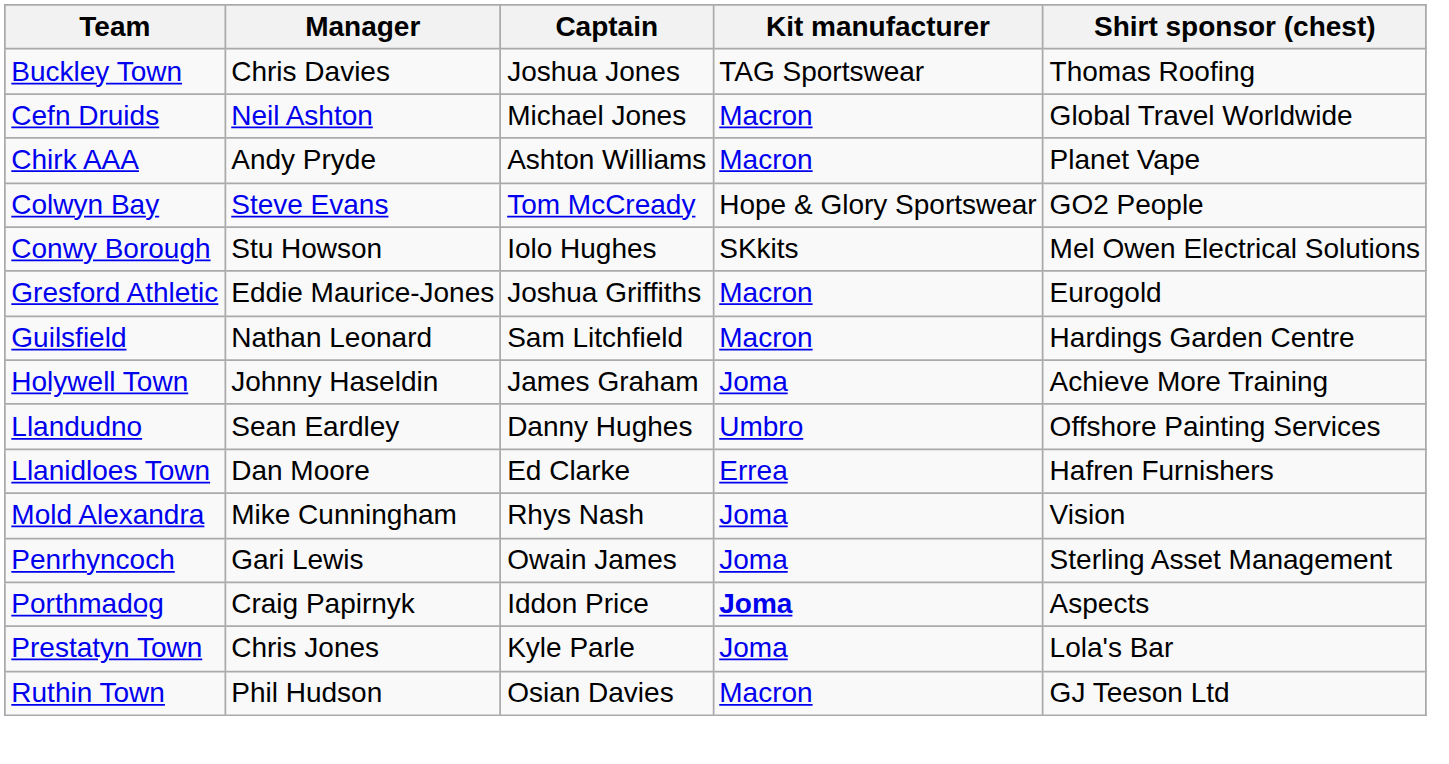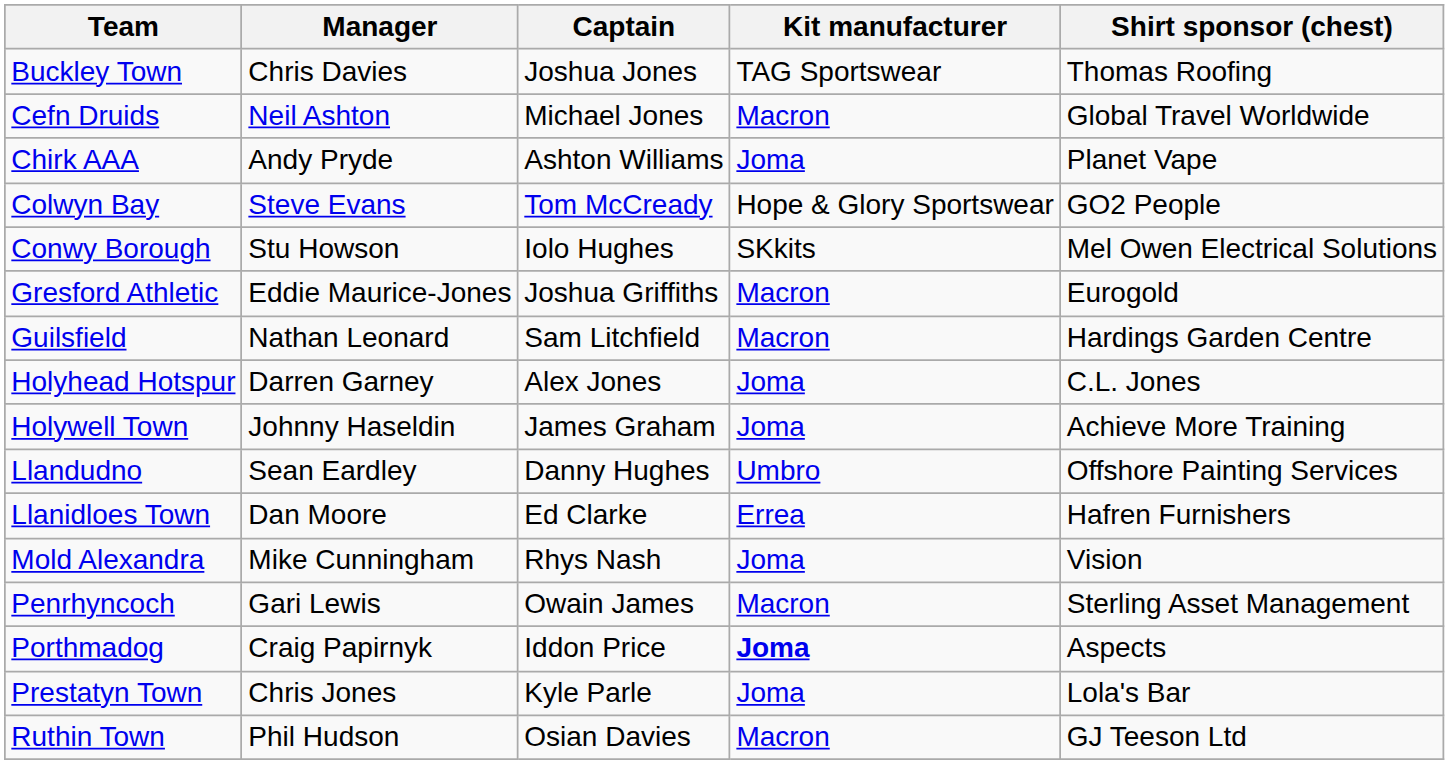 <table class="wikitable sortable" style="text-align:left;">
 <tr>
 <th>Team</th>
 <th>Manager</th>
 <th>Captain</th>
 <th>Kit manufacturer</th>
 <th>Shirt sponsor (chest)</th>
 </tr>
 <tr>
 <td><a href='#'>Buckley Town</a></td>
 <td> Chris Davies</td>
 <td> Joshua Jones</td>
 <td>TAG Sportswear</td>
 <td>Thomas Roofing</td>
 </tr>
 <tr>
 <td><a href='#'>Cefn Druids</a></td>
 <td> <a href='#'>Neil Ashton</a></td>
 <td> Michael Jones</td>
 <td><a href='#'>Macron</a></td>
 <td>Global Travel Worldwide</td>
 </tr>
 <tr>
 <td><a href='#'>Chirk AAA</a></td>
 <td> Andy Pryde</td>
 <td> Ashton Williams</td>
-<td><a href='#'>Macron</a></td>
+<td><a href='#'>Joma</a></td>
 <td>Planet Vape</td>
 </tr>
 <tr>
 <td><a href='#'>Colwyn Bay</a></td>
 <td> <a href='#'>Steve Evans</a></td>
 <td> <a href='#'>Tom McCready</a></td>
 <td>Hope & Glory Sportswear</td>
 <td>GO2 People</td>
 </tr>
 <tr>
 <td><a href='#'>Conwy Borough</a></td>
 <td> Stu Howson</td>
 <td> Iolo Hughes</td>
 <td>SKkits</td>
 <td>Mel Owen Electrical Solutions</td>
 </tr>
 <tr>
 <td><a href='#'>Gresford Athletic</a></td>
 <td> Eddie Maurice-Jones</td>
 <td> Joshua Griffiths</td>
 <td><a href='#'>Macron</a></td>
 <td>Eurogold</td>
 </tr>
 <tr>
 <td><a href='#'>Guilsfield</a></td>
 <td> Nathan Leonard</td>
 <td> Sam Litchfield</td>
 <td><a href='#'>Macron</a></td>
 <td>Hardings Garden Centre</td>
+</tr>
+<tr>
+<td><a href='#'>Holyhead Hotspur</a></td>
+<td> Darren Garney</td>
+<td> Alex Jones</td>
+<td><a href='#'>Joma</a></td>
+<td>C.L. Jones</td>
 </tr>
 <tr>
 <td><a href='#'>Holywell Town</a></td>
 <td> Johnny Haseldin</td>
 <td> James Graham</td>
 <td><a href='#'>Joma</a></td>
 <td>Achieve More Training</td>
 </tr>
 <tr>
 <td><a href='#'>Llandudno</a></td>
 <td> Sean Eardley</td>
 <td> Danny Hughes</td>
 <td><a href='#'>Umbro</a></td>
 <td>Offshore Painting Services</td>
 </tr>
 <tr>
 <td><a href='#'>Llanidloes Town</a></td>
 <td> Dan Moore</td>
 <td> Ed Clarke</td>
 <td><a href='#'>Errea</a></td>
 <td>Hafren Furnishers</td>
 </tr>
 <tr>
 <td><a href='#'>Mold Alexandra</a></td>
 <td> Mike Cunningham</td>
 <td> Rhys Nash</td>
 <td><a href='#'>Joma</a></td>
 <td>Vision</td>
 </tr>
 <tr>
 <td><a href='#'>Penrhyncoch</a></td>
 <td> Gari Lewis</td>
 <td> Owain James</td>
-<td><a href='#'>Joma</a></td>
+<td><a href='#'>Macron</a></td>
 <td>Sterling Asset Management</td>
 </tr>
 <tr>
 <td><a href='#'>Porthmadog</a></td>
 <td> Craig Papirnyk</td>
 <td> Iddon Price</td>
 <td><strong><a href='#'>Joma</a></strong></td>
 <td>Aspects</td>
 </tr>
 <tr>
 <td><a href='#'>Prestatyn Town</a></td>
 <td> Chris Jones</td>
 <td> Kyle Parle</td>
 <td><a href='#'>Joma</a></td>
 <td>Lola's Bar</td>
 </tr>
 <tr>
 <td><a href='#'>Ruthin Town</a></td>
 <td> Phil Hudson</td>
 <td> Osian Davies</td>
 <td><a href='#'>Macron</a></td>
 <td>GJ Teeson Ltd</td>
 </tr>
 </table>
